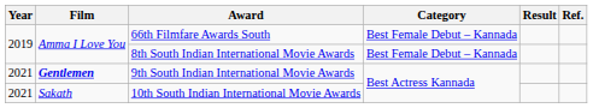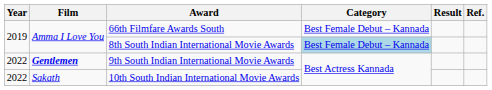 <table class="wikitable">
 <tr>
 <th>Year</th>
 <th>Film</th>
 <th>Award</th>
 <th>Category</th>
 <th>Result</th>
 <th>Ref.</th>
 </tr>
 <tr>
 <td rowspan="2">2019</td>
 <td rowspan="2"><em><a href='#'>Amma I Love You</a></em></td>
 <td><a href='#'>66th Filmfare Awards South</a></td>
 <td><a href='#'>Best Female Debut – Kannada</a></td>
 <td></td>
 <td></td>
 </tr>
 <tr>
 <td><a href='#'>8th South Indian International Movie Awards</a></td>
-<td><a href='#'>Best Female Debut – Kannada</a></td>
+<td style="background: lightblue;"><a href='#'>Best Female Debut – Kannada</a></td>
 <td></td>
 <td></td>
 </tr>
 <tr>
-<td>2021</td>
+<td>2022</td>
 <td><strong><em><a href='#'>Gentlemen</a></em></strong></td>
 <td><a href='#'>9th South Indian International Movie Awards</a></td>
 <td rowspan="2"><a href='#'>Best Actress Kannada</a></td>
 <td></td>
 <td></td>
 </tr>
 <tr>
-<td>2021</td>
+<td>2022</td>
 <td><em><a href='#'>Sakath</a></em></td>
 <td><a href='#'>10th South Indian International Movie Awards</a></td>
 <td></td>
 <td></td>
 </tr>
 </table>
